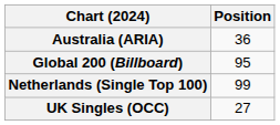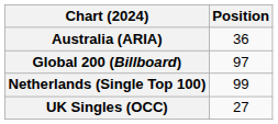 <table class="wikitable sortable plainrowheaders" style="text-align:center">
 <tr>
 <th scope="col">Chart (2024)</th>
 <th scope="col">Position</th>
 </tr>
 <tr>
 <th scope="row">Australia (ARIA)</th>
 <td>36</td>
 </tr>
 <tr>
 <th scope="row">Global 200 (<em>Billboard</em>)</th>
-<td>95</td>
+<td>97</td>
 </tr>
 <tr>
 <th scope="row">Netherlands (Single Top 100)</th>
 <td>99</td>
 </tr>
 <tr>
 <th scope="row">UK Singles (OCC)</th>
 <td>27</td>
 </tr>
 </table>
